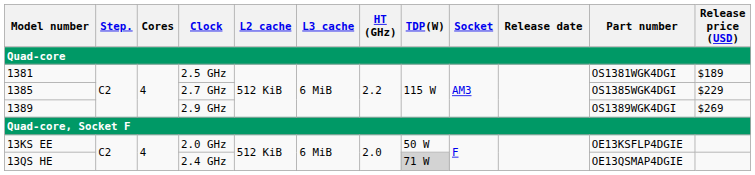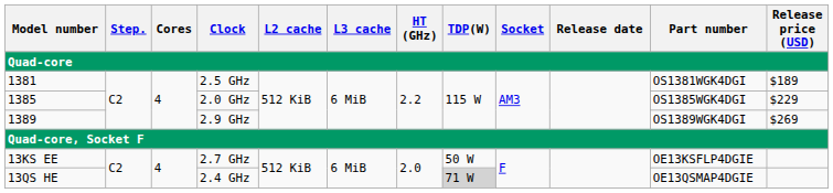 <table style="width:900px; px;" class="wikitable">
 <tr>
 <th>Model number</th>
 <th><a href='#'>Step.</a></th>
 <th>Cores</th>
 <th><a href='#'>Clock</a></th>
 <th><a href='#'>L2 cache</a></th>
 <th><a href='#'>L3 cache</a></th>
 <th><a href='#'>HT</a><br>(GHz)</th>
 <th><a href='#'>TDP</a>(W)</th>
 <th><a href='#'>Socket</a></th>
 <th>Release date</th>
 <th>Part number</th>
 <th>Release<br>price<br>(<a href='#'>USD</a>)</th>
 </tr>
 <tr>
 <td colspan="12" style="text-align:left; background:#096; color:white;"><strong>Quad-core</strong></td>
 </tr>
 <tr>
 <td>1381</td>
 <td rowspan="3">C2</td>
 <td rowspan="3">4</td>
 <td>2.5 GHz</td>
 <td rowspan="3">512 KiB<br></td>
 <td rowspan="3">6 MiB</td>
 <td rowspan="3">2.2</td>
 <td rowspan="3">115 W</td>
 <td rowspan="3"><a href='#'>AM3</a></td>
 <td rowspan="3"></td>
 <td>OS1381WGK4DGI</td>
 <td>$189</td>
 </tr>
 <tr>
 <td>1385</td>
-<td>2.7 GHz</td>
+<td>2.0 GHz</td>
 <td>OS1385WGK4DGI</td>
 <td>$229</td>
 </tr>
 <tr>
 <td>1389</td>
 <td>2.9 GHz</td>
 <td>OS1389WGK4DGI</td>
 <td>$269</td>
 </tr>
 <tr>
 <td colspan="12" style="text-align:left; background:#096; color:white;"><strong>Quad-core, Socket F</strong></td>
 </tr>
 <tr>
 <td>13KS EE</td>
 <td rowspan="2">C2</td>
 <td rowspan="2">4</td>
-<td>2.0 GHz</td>
+<td>2.7 GHz</td>
 <td rowspan="2">512 KiB<br></td>
 <td rowspan="2">6 MiB</td>
 <td rowspan="2">2.0</td>
 <td>50 W</td>
 <td rowspan="2"><a href='#'>F</a><br></td>
 <td rowspan="2"></td>
 <td>OE13KSFLP4DGIE</td>
 <td></td>
 </tr>
 <tr>
 <td>13QS HE</td>
 <td>2.4 GHz</td>
 <td style="background: lightgrey;">71 W</td>
 <td>OE13QSMAP4DGIE</td>
 <td></td>
 </tr>
 </table>
